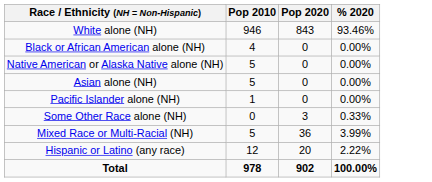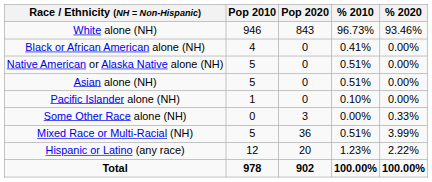 <table class="wikitable" style="text-align:center;">
 <tr>
 <th>Race / Ethnicity <small>(<em>NH = Non-Hispanic</em>)</small></th>
 <th>Pop 2010</th>
 <th>Pop 2020</th>
+<th>% 2010</th>
 <th>% 2020</th>
 </tr>
 <tr>
 <td><a href='#'>White</a> alone (NH)</td>
 <td>946</td>
 <td>843</td>
+<td>96.73%</td>
 <td>93.46%</td>
 </tr>
 <tr>
 <td><a href='#'>Black or African American</a> alone (NH)</td>
 <td>4</td>
 <td>0</td>
+<td>0.41%</td>
 <td>0.00%</td>
 </tr>
 <tr>
 <td><a href='#'>Native American</a> or <a href='#'>Alaska Native</a> alone (NH)</td>
 <td>5</td>
 <td>0</td>
+<td>0.51%</td>
 <td>0.00%</td>
 </tr>
 <tr>
 <td><a href='#'>Asian</a> alone (NH)</td>
 <td>5</td>
 <td>0</td>
+<td>0.51%</td>
 <td>0.00%</td>
 </tr>
 <tr>
 <td><a href='#'>Pacific Islander</a> alone (NH)</td>
 <td>1</td>
 <td>0</td>
+<td>0.10%</td>
 <td>0.00%</td>
 </tr>
 <tr>
 <td><a href='#'>Some Other Race</a> alone (NH)</td>
 <td>0</td>
 <td>3</td>
+<td>0.00%</td>
 <td>0.33%</td>
 </tr>
 <tr>
 <td><a href='#'>Mixed Race or Multi-Racial</a> (NH)</td>
 <td>5</td>
 <td>36</td>
+<td>0.51%</td>
 <td>3.99%</td>
 </tr>
 <tr>
 <td><a href='#'>Hispanic or Latino</a> (any race)</td>
 <td>12</td>
 <td>20</td>
+<td>1.23%</td>
 <td>2.22%</td>
 </tr>
 <tr>
 <td><strong>Total</strong></td>
 <td><strong>978</strong></td>
 <td><strong>902</strong></td>
 <td><strong>100.00%</strong></td>
+<td><strong>100.00%</strong></td>
 </tr>
 </table>
